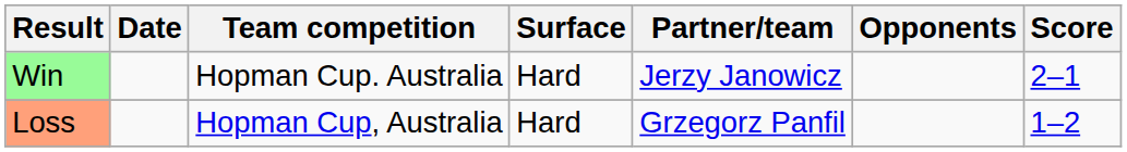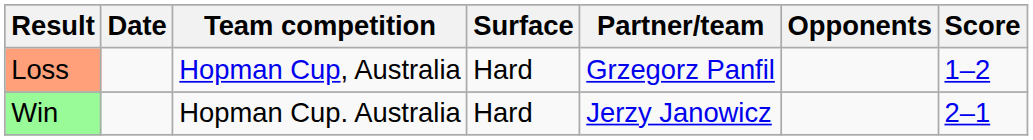 <table class="sortable wikitable">
 <tr>
 <th>Result</th>
 <th>Date</th>
 <th>Team competition</th>
 <th>Surface</th>
 <th>Partner/team</th>
 <th>Opponents</th>
 <th class="unsortable">Score</th>
 </tr>
 <tr>
+<td bgcolor=FFA07A>Loss</td>
+<td><a href='#'></a></td>
+<td><a href='#'>Hopman Cup</a>, Australia</td>
+<td>Hard</td>
+<td> <a href='#'>Grzegorz Panfil</a></td>
+<td></td>
+<td><a href='#'>1–2</a></td>
+</tr>
+<tr>
 <td bgcolor=98fb98>Win</td>
 <td><a href='#'></a></td>
 <td>Hopman Cup. Australia</td>
 <td>Hard</td>
 <td> <a href='#'>Jerzy Janowicz</a></td>
 <td></td>
 <td><a href='#'>2–1</a></td>
 </tr>
-<tr>
-<td bgcolor=FFA07A>Loss</td>
-<td><a href='#'></a></td>
-<td><a href='#'>Hopman Cup</a>, Australia</td>
-<td>Hard</td>
-<td> <a href='#'>Grzegorz Panfil</a></td>
-<td></td>
-<td><a href='#'>1–2</a></td>
-</tr>
 </table>
